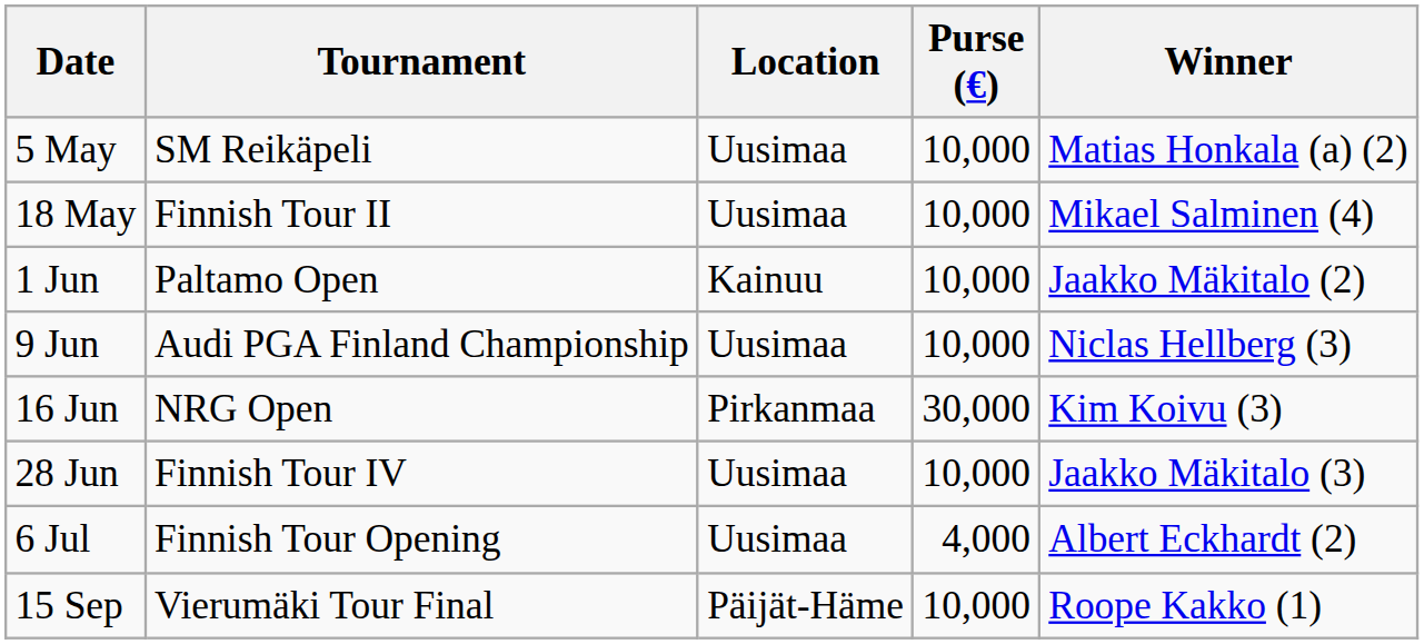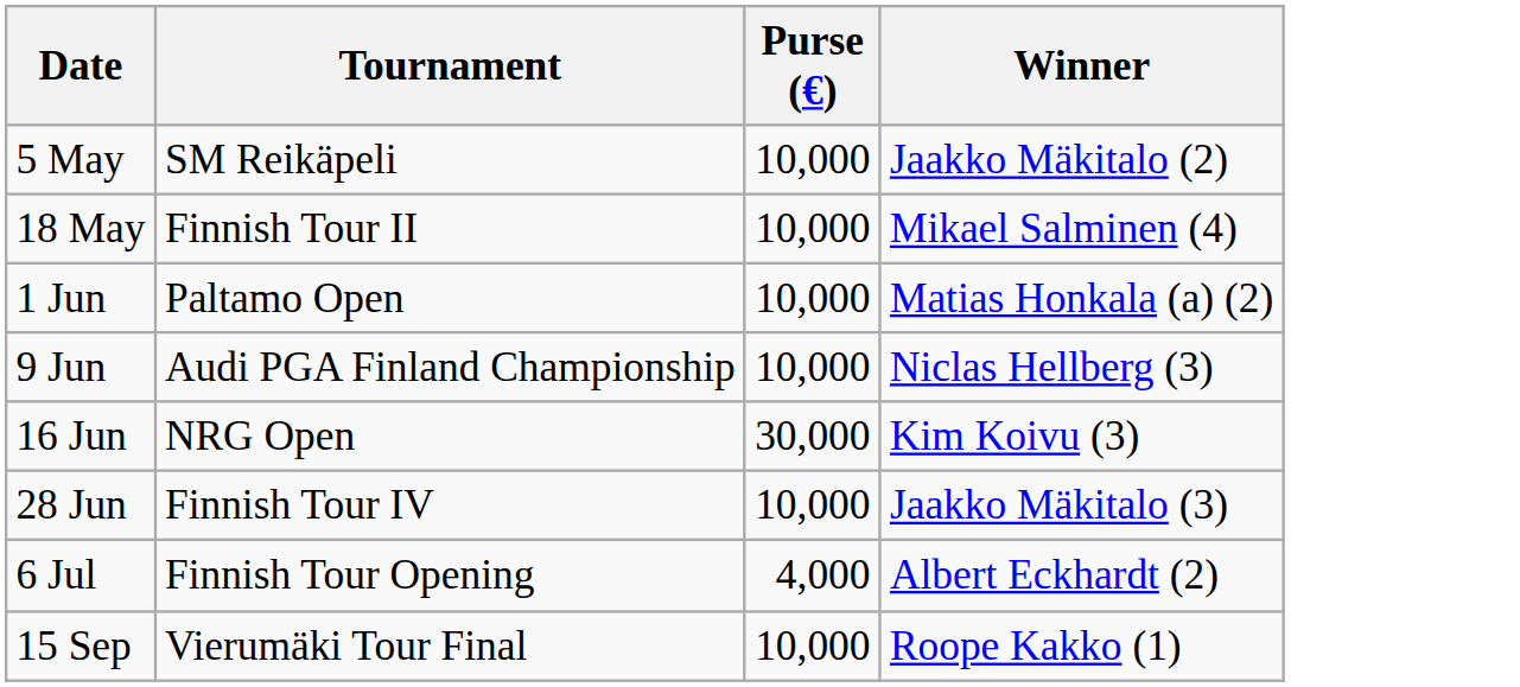 <table class="wikitable" style="font-size:95%;">
 <tr>
 <th>Date</th>
 <th>Tournament</th>
-<th>Location</th>
 <th>Purse<br>(<a href='#'>€</a>)</th>
 <th>Winner</th>
 </tr>
 <tr>
 <td>5 May</td>
 <td>SM Reikäpeli</td>
-<td>Uusimaa</td>
 <td align=right>10,000</td>
-<td> <a href='#'>Matias Honkala</a> (a) (2)</td>
+<td> <a href='#'>Jaakko Mäkitalo</a> (2)</td>
 </tr>
 <tr>
 <td>18 May</td>
 <td>Finnish Tour II</td>
-<td>Uusimaa</td>
 <td align=right>10,000</td>
 <td> <a href='#'>Mikael Salminen</a> (4)</td>
 </tr>
 <tr>
 <td>1 Jun</td>
 <td>Paltamo Open</td>
-<td>Kainuu</td>
 <td align=right>10,000</td>
-<td> <a href='#'>Jaakko Mäkitalo</a> (2)</td>
+<td> <a href='#'>Matias Honkala</a> (a) (2)</td>
 </tr>
 <tr>
 <td>9 Jun</td>
 <td>Audi PGA Finland Championship</td>
-<td>Uusimaa</td>
 <td align=right>10,000</td>
 <td> <a href='#'>Niclas Hellberg</a> (3)</td>
 </tr>
 <tr>
 <td>16 Jun</td>
 <td>NRG Open</td>
-<td>Pirkanmaa</td>
 <td align=right>30,000</td>
 <td> <a href='#'>Kim Koivu</a> (3)</td>
 </tr>
 <tr>
 <td>28 Jun</td>
 <td>Finnish Tour IV</td>
-<td>Uusimaa</td>
 <td align=right>10,000</td>
 <td> <a href='#'>Jaakko Mäkitalo</a> (3)</td>
 </tr>
 <tr>
 <td>6 Jul</td>
 <td>Finnish Tour Opening</td>
-<td>Uusimaa</td>
 <td align=right>4,000</td>
 <td> <a href='#'>Albert Eckhardt</a> (2)</td>
 </tr>
 <tr>
 <td>15 Sep</td>
 <td>Vierumäki Tour Final</td>
-<td>Päijät-Häme</td>
 <td align=right>10,000</td>
 <td> <a href='#'>Roope Kakko</a> (1)</td>
 </tr>
 </table>
